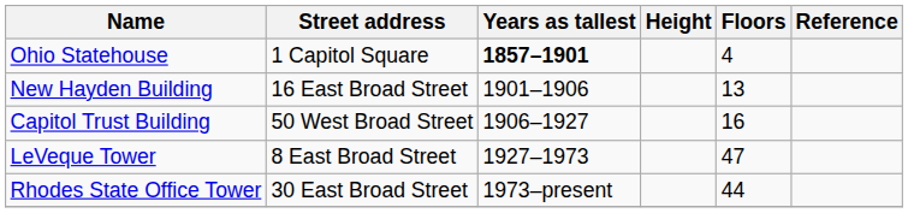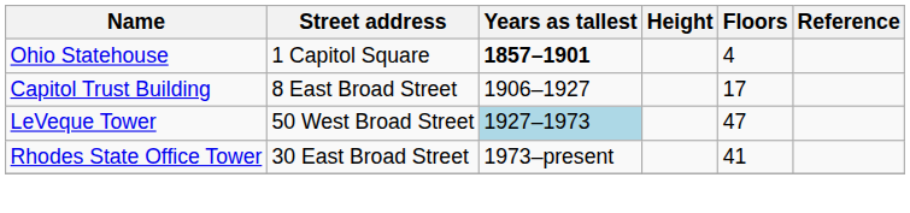 <table class="wikitable sortable">
 <tr>
 <th class=unsortable>Name</th>
 <th class=unsortable>Street address</th>
 <th>Years as tallest</th>
 <th>Height<br></th>
 <th>Floors</th>
 <th class="unsortable">Reference</th>
 </tr>
 <tr>
 <td><a href='#'>Ohio Statehouse</a></td>
 <td>1 Capitol Square</td>
 <td><strong>1857–1901</strong></td>
 <td></td>
 <td>4</td>
 <td></td>
 </tr>
 <tr>
-<td><a href='#'>New Hayden Building</a></td>
-<td>16 East Broad Street</td>
-<td>1901–1906</td>
-<td></td>
-<td>13</td>
-<td></td>
-</tr>
-<tr>
 <td><a href='#'>Capitol Trust Building</a></td>
-<td>50 West Broad Street</td>
+<td>8 East Broad Street</td>
 <td>1906–1927</td>
 <td></td>
-<td>16</td>
+<td>17</td>
 <td></td>
 </tr>
 <tr>
 <td><a href='#'>LeVeque Tower</a></td>
-<td>8 East Broad Street</td>
-<td>1927–1973</td>
+<td>50 West Broad Street</td>
+<td style="background: lightblue;">1927–1973</td>
 <td></td>
 <td>47</td>
 <td></td>
 </tr>
 <tr>
 <td><a href='#'>Rhodes State Office Tower</a></td>
 <td>30 East Broad Street</td>
 <td>1973–present</td>
 <td></td>
-<td>44</td>
+<td>41</td>
 <td></td>
 </tr>
 <tr>
 </tr>
 </table>
